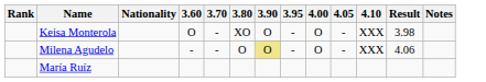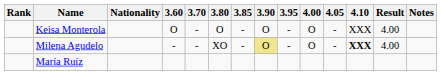 <table class="wikitable sortable" style="text-align:center">
 <tr>
 <th>Rank</th>
 <th>Name</th>
 <th>Nationality</th>
 <th>3.60</th>
 <th>3.70</th>
 <th>3.80</th>
+<th>3.85</th>
 <th>3.90</th>
 <th>3.95</th>
 <th>4.00</th>
 <th>4.05</th>
 <th>4.10</th>
 <th>Result</th>
 <th>Notes</th>
 </tr>
 <tr>
 <td></td>
 <td align=left><a href='#'>Keisa Monterola</a></td>
 <td align=left></td>
 <td>O</td>
 <td>-</td>
-<td>XO</td>
+<td>O</td>
+<td>-</td>
 <td>O</td>
 <td>-</td>
 <td>O</td>
 <td>-</td>
 <td>XXX</td>
-<td>3.98</td>
+<td>4.00</td>
 <td></td>
 </tr>
 <tr>
 <td></td>
 <td align=left><a href='#'>Milena Agudelo</a></td>
 <td align=left></td>
 <td>-</td>
 <td>-</td>
-<td>O</td>
+<td>XO</td>
+<td>-</td>
 <td style="background: khaki;">O</td>
 <td>-</td>
 <td>O</td>
 <td>-</td>
-<td>XXX</td>
-<td>4.06</td>
+<td><strong>XXX</strong></td>
+<td>4.00</td>
 <td></td>
 </tr>
 <tr>
 <td></td>
 <td align=left><a href='#'>María Ruíz</a></td>
 <td align=left></td>
 <td></td>
 <td></td>
 <td></td>
 <td></td>
 <td></td>
 <td></td>
 <td></td>
 <td></td>
 <td></td>
 <td></td>
+<td></td>
 </tr>
 </table>
